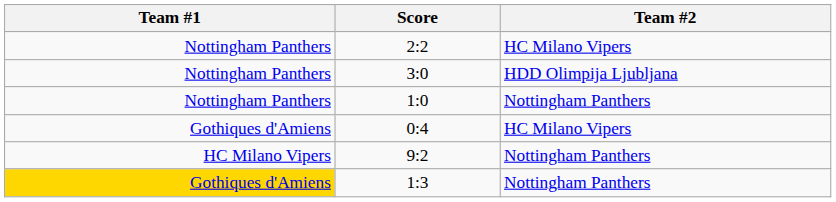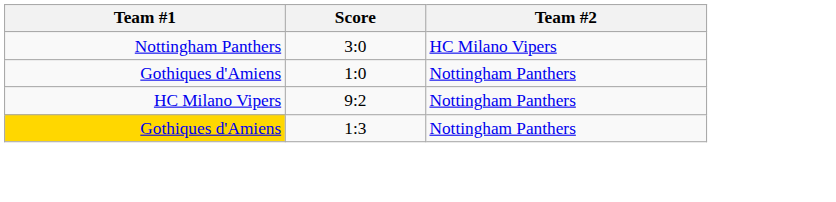 <table class="wikitable" style="text-align: center;">
 <tr>
 <th width=22%>Team #1</th>
 <th width=11%>Score</th>
 <th width=22%>Team #2</th>
 </tr>
 <tr>
 <td style="text-align: right;"><a href='#'>Nottingham Panthers</a> </td>
-<td>2:2</td>
+<td>3:0</td>
 <td style="text-align: left;"> <a href='#'>HC Milano Vipers</a></td>
 </tr>
 <tr>
-<td style="text-align: right;"><a href='#'>Nottingham Panthers</a> </td>
-<td>3:0</td>
-<td style="text-align: left;"> <a href='#'>HDD Olimpija Ljubljana</a></td>
-</tr>
-<tr>
-<td style="text-align: right;"><a href='#'>Nottingham Panthers</a> </td>
+<td style="text-align: right;"><a href='#'>Gothiques d'Amiens</a> </td>
 <td>1:0</td>
 <td style="text-align: left;"> <a href='#'>Nottingham Panthers</a></td>
-</tr>
-<tr>
-<td style="text-align: right;"><a href='#'>Gothiques d'Amiens</a> </td>
-<td>0:4</td>
-<td style="text-align: left;"> <a href='#'>HC Milano Vipers</a></td>
 </tr>
 <tr>
 <td style="text-align: right;"><a href='#'>HC Milano Vipers</a> </td>
 <td>9:2</td>
 <td style="text-align: left;"> <a href='#'>Nottingham Panthers</a></td>
 </tr>
 <tr>
 <td style="background: gold; text-align: right;"><a href='#'>Gothiques d'Amiens</a> </td>
 <td>1:3</td>
 <td style="text-align: left;"> <a href='#'>Nottingham Panthers</a></td>
 </tr>
 </table>
